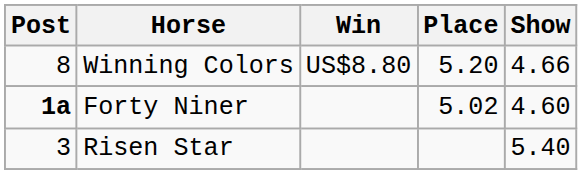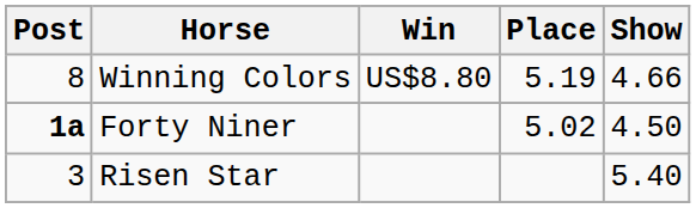 <table class="wikitable" border="1">
 <tr>
 <th>Post</th>
 <th>Horse</th>
 <th>Win</th>
 <th>Place</th>
 <th>Show</th>
 </tr>
 <tr>
 <td align="right">8</td>
 <td>Winning Colors</td>
 <td align="right">US$8.80</td>
-<td align="right">5.20</td>
+<td align="right">5.19</td>
 <td align="right">4.66</td>
 </tr>
 <tr>
 <td align="right"><strong>1a</strong></td>
 <td>Forty Niner</td>
 <td></td>
 <td align="right">5.02</td>
-<td align="right">4.60</td>
+<td align="right">4.50</td>
 </tr>
 <tr>
 <td align="right">3</td>
 <td>Risen Star</td>
 <td></td>
 <td></td>
 <td align="right">5.40</td>
 </tr>
 </table>
